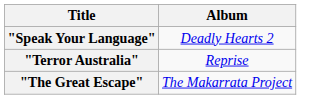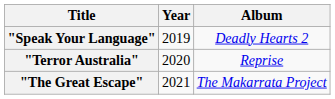 <table class="wikitable plainrowheaders" style="text-align:center;">
 <tr>
 <th>Title</th>
+<th>Year</th>
 <th>Album</th>
 </tr>
 <tr>
 <th scope="row">"Speak Your Language"</th>
+<td>2019</td>
 <td><em><a href='#'>Deadly Hearts 2</a></em></td>
 </tr>
 <tr>
 <th scope="row">"Terror Australia"<br></th>
+<td>2020</td>
 <td><em><a href='#'>Reprise</a></em></td>
 </tr>
 <tr>
 <th scope="row">"The Great Escape"<br></th>
+<td>2021</td>
 <td><em><a href='#'>The Makarrata Project</a></em></td>
 </tr>
 </table>
